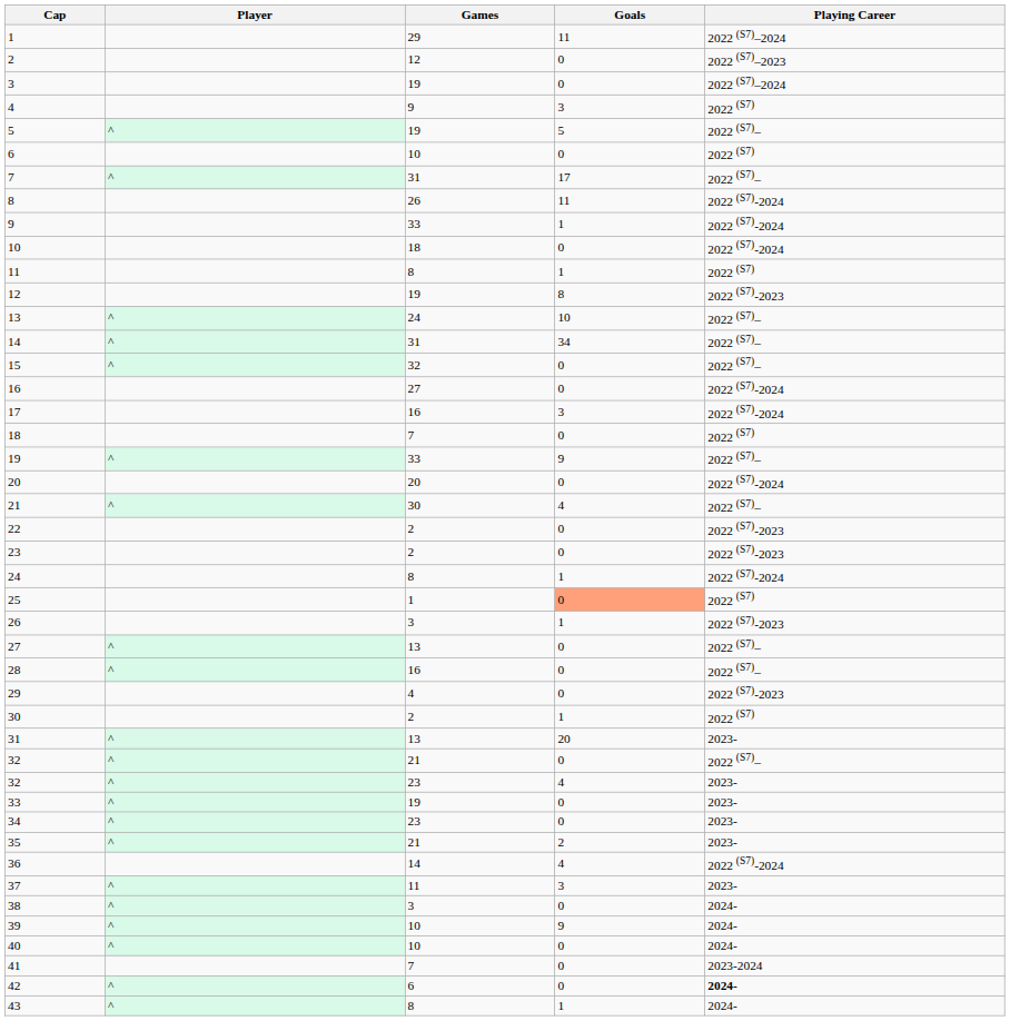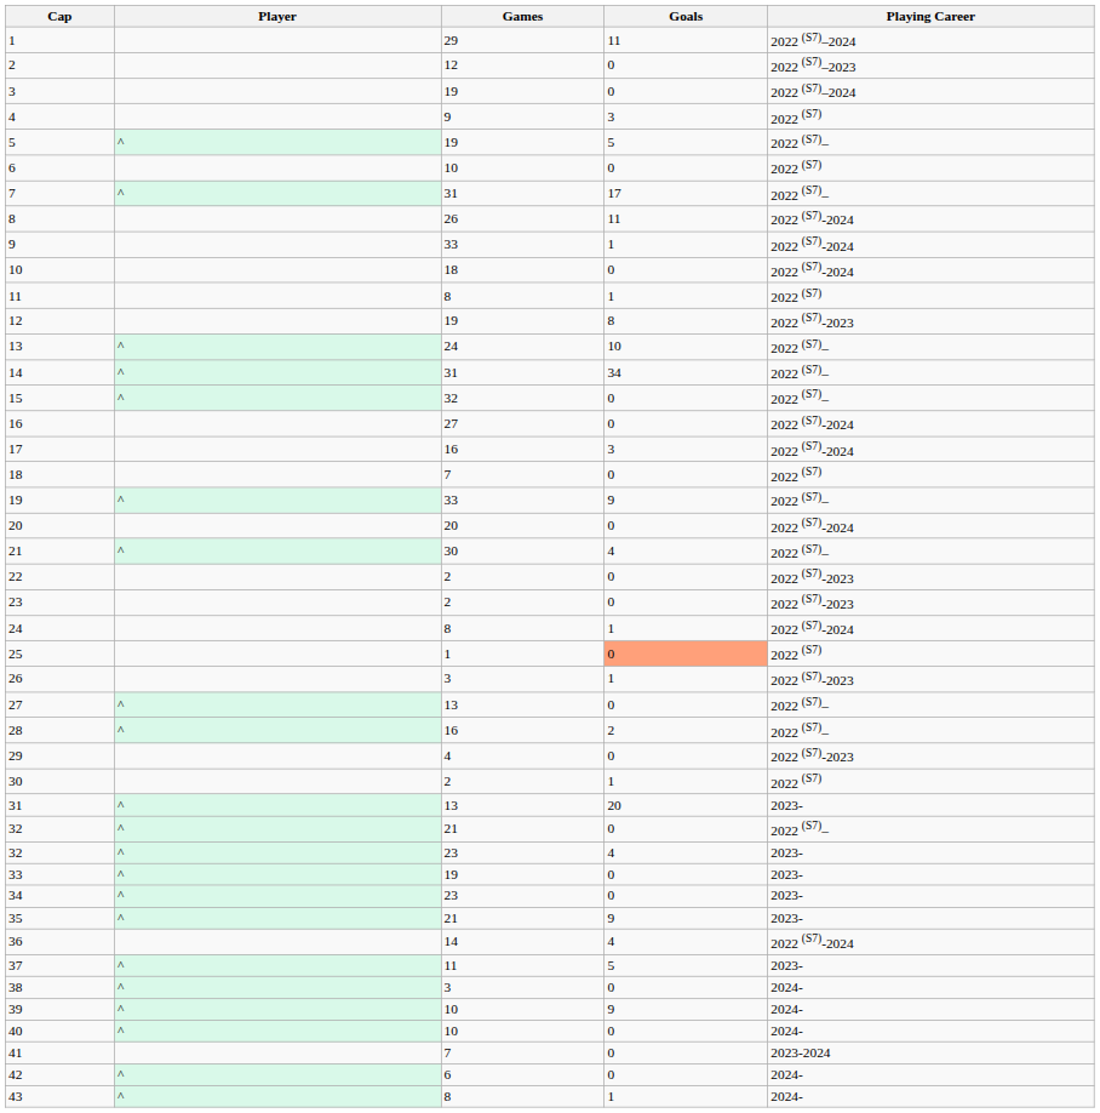 <table class="wikitable sortable" style="width:80%;">
 <tr>
 <th style="width=10%">Cap</th>
 <th style="width:30%">Player</th>
 <th style="width:15%">Games</th>
 <th style="width:15%">Goals</th>
 <th style="width:30%">Playing Career</th>
 </tr>
 <tr>
 <td>1</td>
 <td></td>
 <td>29</td>
 <td>11</td>
 <td>2022 <sup>(S7)</sup>–2024</td>
 </tr>
 <tr>
 <td>2</td>
 <td></td>
 <td>12</td>
 <td>0</td>
 <td>2022 <sup>(S7)</sup>–2023</td>
 </tr>
 <tr>
 <td>3</td>
 <td></td>
 <td>19</td>
 <td>0</td>
 <td>2022 <sup>(S7)</sup>–2024</td>
 </tr>
 <tr>
 <td>4</td>
 <td></td>
 <td>9</td>
 <td>3</td>
 <td>2022 <sup>(S7)</sup></td>
 </tr>
 <tr>
 <td>5</td>
 <td style="background:#D9F9E9">^</td>
 <td>19</td>
 <td>5</td>
 <td>2022 <sup>(S7)</sup>–</td>
 </tr>
 <tr>
 <td>6</td>
 <td></td>
 <td>10</td>
 <td>0</td>
 <td>2022 <sup>(S7)</sup></td>
 </tr>
 <tr>
 <td>7</td>
 <td style="background:#D9F9E9">^</td>
 <td>31</td>
 <td>17</td>
 <td>2022 <sup>(S7)</sup>–</td>
 </tr>
 <tr>
 <td>8</td>
 <td></td>
 <td>26</td>
 <td>11</td>
 <td>2022 <sup>(S7)</sup>-2024</td>
 </tr>
 <tr>
 <td>9</td>
 <td></td>
 <td>33</td>
 <td>1</td>
 <td>2022 <sup>(S7)</sup>-2024</td>
 </tr>
 <tr>
 <td>10</td>
 <td></td>
 <td>18</td>
 <td>0</td>
 <td>2022 <sup>(S7)</sup>-2024</td>
 </tr>
 <tr>
 <td>11</td>
 <td></td>
 <td>8</td>
 <td>1</td>
 <td>2022 <sup>(S7)</sup></td>
 </tr>
 <tr>
 <td>12</td>
 <td></td>
 <td>19</td>
 <td>8</td>
 <td>2022 <sup>(S7)</sup>-2023</td>
 </tr>
 <tr>
 <td>13</td>
 <td style="background:#D9F9E9">^</td>
 <td>24</td>
 <td>10</td>
 <td>2022 <sup>(S7)</sup>–</td>
 </tr>
 <tr>
 <td>14</td>
 <td style="background:#D9F9E9">^</td>
 <td>31</td>
 <td>34</td>
 <td>2022 <sup>(S7)</sup>–</td>
 </tr>
 <tr>
 <td>15</td>
 <td style="background:#D9F9E9">^</td>
 <td>32</td>
 <td>0</td>
 <td>2022 <sup>(S7)</sup>–</td>
 </tr>
 <tr>
 <td>16</td>
 <td></td>
 <td>27</td>
 <td>0</td>
 <td>2022 <sup>(S7)</sup>-2024</td>
 </tr>
 <tr>
 <td>17</td>
 <td></td>
 <td>16</td>
 <td>3</td>
 <td>2022 <sup>(S7)</sup>-2024</td>
 </tr>
 <tr>
 <td>18</td>
 <td></td>
 <td>7</td>
 <td>0</td>
 <td>2022 <sup>(S7)</sup></td>
 </tr>
 <tr>
 <td>19</td>
 <td style="background:#D9F9E9">^</td>
 <td>33</td>
 <td>9</td>
 <td>2022 <sup>(S7)</sup>–</td>
 </tr>
 <tr>
 <td>20</td>
 <td></td>
 <td>20</td>
 <td>0</td>
 <td>2022 <sup>(S7)</sup>-2024</td>
 </tr>
 <tr>
 <td>21</td>
 <td style="background:#D9F9E9">^</td>
 <td>30</td>
 <td>4</td>
 <td>2022 <sup>(S7)</sup>–</td>
 </tr>
 <tr>
 <td>22</td>
 <td></td>
 <td>2</td>
 <td>0</td>
 <td>2022 <sup>(S7)</sup>-2023</td>
 </tr>
 <tr>
 <td>23</td>
 <td></td>
 <td>2</td>
 <td>0</td>
 <td>2022 <sup>(S7)</sup>-2023</td>
 </tr>
 <tr>
 <td>24</td>
 <td></td>
 <td>8</td>
 <td>1</td>
 <td>2022 <sup>(S7)</sup>-2024</td>
 </tr>
 <tr>
 <td>25</td>
 <td></td>
 <td>1</td>
 <td style="background: lightsalmon;">0</td>
 <td>2022 <sup>(S7)</sup></td>
 </tr>
 <tr>
 <td>26</td>
 <td></td>
 <td>3</td>
 <td>1</td>
 <td>2022 <sup>(S7)</sup>-2023</td>
 </tr>
 <tr>
 <td>27</td>
 <td style="background:#D9F9E9">^</td>
 <td>13</td>
 <td>0</td>
 <td>2022 <sup>(S7)</sup>–</td>
 </tr>
 <tr>
 <td>28</td>
 <td style="background:#D9F9E9">^</td>
 <td>16</td>
-<td>0</td>
+<td>2</td>
 <td>2022 <sup>(S7)</sup>–</td>
 </tr>
 <tr>
 <td>29</td>
 <td></td>
 <td>4</td>
 <td>0</td>
 <td>2022 <sup>(S7)</sup>-2023</td>
 </tr>
 <tr>
 <td>30</td>
 <td></td>
 <td>2</td>
 <td>1</td>
 <td>2022 <sup>(S7)</sup></td>
 </tr>
 <tr>
 <td>31</td>
 <td style="background:#D9F9E9">^</td>
 <td>13</td>
 <td>20</td>
 <td>2023-</td>
 </tr>
 <tr>
 <td>32</td>
 <td style="background:#D9F9E9">^</td>
 <td>21</td>
 <td>0</td>
 <td>2022 <sup>(S7)</sup>–</td>
 </tr>
 <tr>
 <td>32</td>
 <td style="background:#D9F9E9">^</td>
 <td>23</td>
 <td>4</td>
 <td>2023-</td>
 </tr>
 <tr>
 <td>33</td>
 <td style="background:#D9F9E9">^</td>
 <td>19</td>
 <td>0</td>
 <td>2023-</td>
 </tr>
 <tr>
 <td>34</td>
 <td style="background:#D9F9E9">^</td>
 <td>23</td>
 <td>0</td>
 <td>2023-</td>
 </tr>
 <tr>
 <td>35</td>
 <td style="background:#D9F9E9">^</td>
 <td>21</td>
-<td>2</td>
+<td>9</td>
 <td>2023-</td>
 </tr>
 <tr>
 <td>36</td>
 <td></td>
 <td>14</td>
 <td>4</td>
 <td>2022 <sup>(S7)</sup>-2024</td>
 </tr>
 <tr>
 <td>37</td>
 <td style="background:#D9F9E9">^</td>
 <td>11</td>
-<td>3</td>
+<td>5</td>
 <td>2023-</td>
 </tr>
 <tr>
 <td>38</td>
 <td style="background:#D9F9E9">^</td>
 <td>3</td>
 <td>0</td>
 <td>2024-</td>
 </tr>
 <tr>
 <td>39</td>
 <td style="background:#D9F9E9">^</td>
 <td>10</td>
 <td>9</td>
 <td>2024-</td>
 </tr>
 <tr>
 <td>40</td>
 <td style="background:#D9F9E9">^</td>
 <td>10</td>
 <td>0</td>
 <td>2024-</td>
 </tr>
 <tr>
 <td>41</td>
 <td></td>
 <td>7</td>
 <td>0</td>
 <td>2023-2024</td>
 </tr>
 <tr>
 <td>42</td>
 <td style="background:#D9F9E9">^</td>
 <td>6</td>
 <td>0</td>
-<td><strong>2024-</strong></td>
+<td>2024-</td>
 </tr>
 <tr>
 <td>43</td>
 <td style="background:#D9F9E9">^</td>
 <td>8</td>
 <td>1</td>
 <td>2024-</td>
 </tr>
 </table>
